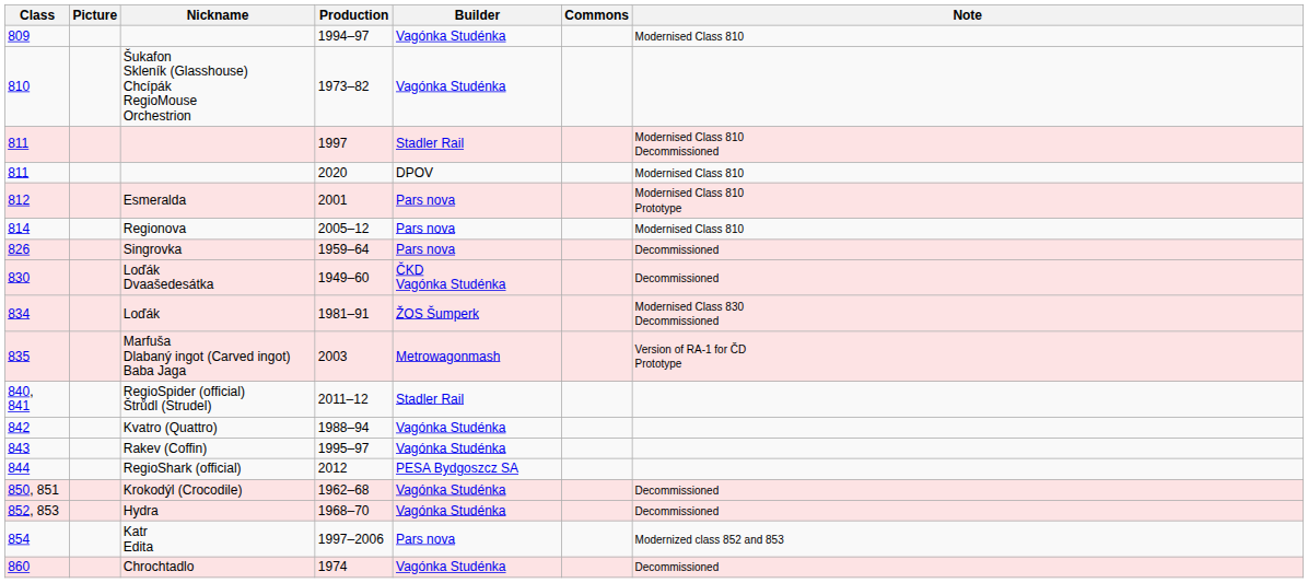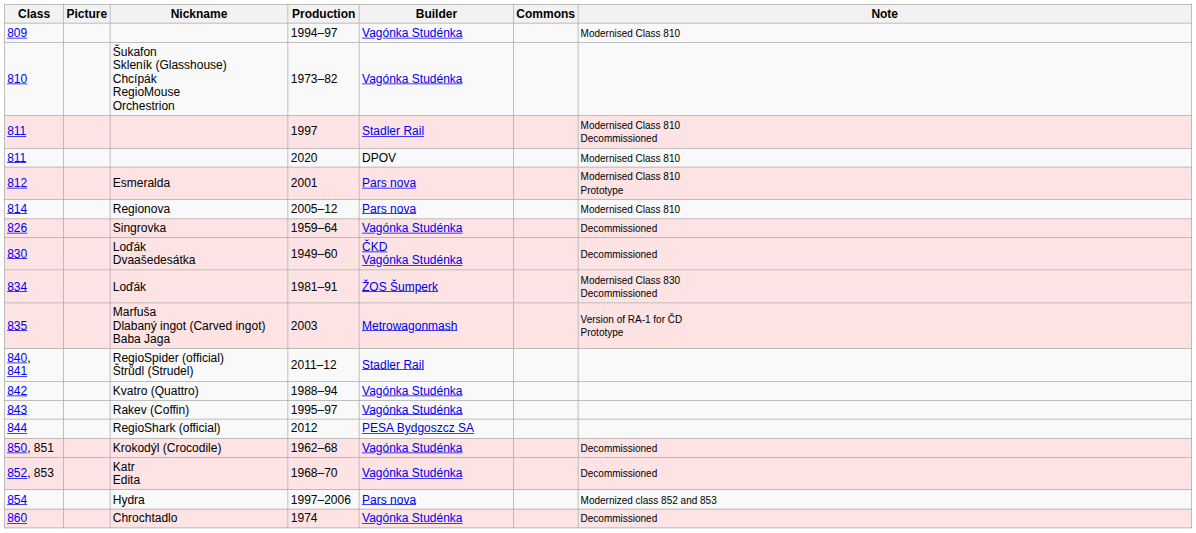 <table class="wikitable" border="1" width="100%">
 <tr>
 <th width="5%">Class</th>
 <th width="1%">Picture</th>
 <th width="15%">Nickname</th>
 <th width="6%">Production</th>
 <th width="13%">Builder</th>
 <th width="1%">Commons</th>
 <th>Note</th>
 </tr>
 <tr>
 <td><a href='#'>809</a></td>
 <td></td>
 <td></td>
 <td>1994–97</td>
 <td><a href='#'>Vagónka Studénka</a></td>
 <td></td>
 <td><small>Modernised Class 810</small></td>
 </tr>
 <tr>
 <td><a href='#'>810</a></td>
 <td></td>
 <td>Šukafon <br>Skleník (Glasshouse)<br>Chcípák <br>RegioMouse <br>Orchestrion</td>
 <td>1973–82</td>
 <td><a href='#'>Vagónka Studénka</a></td>
 <td></td>
 <td></td>
 </tr>
 <tr style="background-color: #FDE3E4;">
 <td><a href='#'>811</a></td>
 <td></td>
 <td></td>
 <td>1997</td>
 <td><a href='#'>Stadler Rail</a></td>
 <td></td>
 <td><small>Modernised Class 810</small> <br> <small><span>Decommissioned</span></small></td>
 </tr>
 <tr>
 <td><a href='#'>811</a></td>
 <td></td>
 <td></td>
 <td>2020</td>
 <td>DPOV</td>
 <td></td>
 <td><small>Modernised Class 810</small></td>
 </tr>
 <tr style="background-color: #FDE3E4;">
 <td><a href='#'>812</a></td>
 <td></td>
 <td>Esmeralda</td>
 <td>2001</td>
 <td><a href='#'>Pars nova</a></td>
 <td></td>
 <td><small>Modernised Class 810 <br> Prototype</small></td>
 </tr>
 <tr>
 <td><a href='#'>814</a></td>
 <td></td>
 <td>Regionova</td>
 <td>2005–12</td>
 <td><a href='#'>Pars nova</a></td>
 <td></td>
 <td><small>Modernised Class 810</small></td>
 </tr>
 <tr style="background-color: #FDE3E4;">
 <td><a href='#'>826</a></td>
 <td></td>
 <td>Singrovka</td>
 <td>1959–64</td>
-<td><a href='#'>Pars nova</a></td>
+<td><a href='#'>Vagónka Studénka</a></td>
 <td></td>
 <td><small><span>Decommissioned</span></small></td>
 </tr>
 <tr style="background-color: #FDE3E4;">
 <td><a href='#'>830</a></td>
 <td></td>
 <td>Loďák<br>Dvaašedesátka</td>
 <td>1949–60</td>
 <td><a href='#'>ČKD</a><br><a href='#'>Vagónka Studénka</a></td>
 <td></td>
 <td><small><span>Decommissioned</span></small></td>
 </tr>
 <tr style="background-color: #FDE3E4;">
 <td><a href='#'>834</a></td>
 <td></td>
 <td>Loďák</td>
 <td>1981–91</td>
 <td><a href='#'>ŽOS Šumperk</a></td>
 <td></td>
 <td><small>Modernised Class 830<br><span>Decommissioned</span></small></td>
 </tr>
 <tr style="background-color: #FDE3E4;">
 <td><a href='#'>835</a></td>
 <td></td>
 <td>Marfuša<br>Dlabaný ingot (Carved ingot)<br>Baba Jaga</td>
 <td>2003</td>
 <td><a href='#'>Metrowagonmash</a></td>
 <td></td>
 <td><small>Version of RA-1 for ČD<br> Prototype</small></td>
 </tr>
 <tr>
 <td><a href='#'>840</a>,<br><a href='#'>841</a></td>
 <td></td>
 <td>RegioSpider (official)<br>Štrůdl (Strudel)</td>
 <td>2011–12</td>
 <td><a href='#'>Stadler Rail</a></td>
 <td></td>
 <td></td>
 </tr>
 <tr>
 <td><a href='#'>842</a></td>
 <td></td>
 <td>Kvatro (Quattro)</td>
 <td>1988–94</td>
 <td><a href='#'>Vagónka Studénka</a></td>
 <td></td>
 <td></td>
 </tr>
 <tr>
 <td><a href='#'>843</a></td>
 <td></td>
 <td>Rakev (Coffin)</td>
 <td>1995–97</td>
 <td><a href='#'>Vagónka Studénka</a></td>
 <td></td>
 <td></td>
 </tr>
 <tr>
 <td><a href='#'>844</a></td>
 <td></td>
 <td>RegioShark (official)</td>
 <td>2012</td>
 <td><a href='#'>PESA Bydgoszcz SA</a></td>
 <td></td>
 <td></td>
 </tr>
 <tr style="background-color: #FDE3E4;">
 <td><a href='#'>850</a>, 851</td>
 <td></td>
 <td>Krokodýl (Crocodile)</td>
 <td>1962–68</td>
 <td><a href='#'>Vagónka Studénka</a></td>
 <td></td>
 <td><small><span>Decommissioned</span></small></td>
 </tr>
 <tr style="background-color: #FDE3E4;">
 <td><a href='#'>852</a>, 853</td>
 <td></td>
-<td>Hydra</td>
+<td>Katr<br>Edita</td>
 <td>1968–70</td>
 <td><a href='#'>Vagónka Studénka</a></td>
 <td></td>
 <td><small><span>Decommissioned</span></small></td>
 </tr>
 <tr>
 <td><a href='#'>854</a></td>
 <td></td>
-<td>Katr<br>Edita</td>
+<td>Hydra</td>
 <td>1997–2006</td>
 <td><a href='#'>Pars nova</a></td>
 <td></td>
 <td><small>Modernized class 852 and 853</small></td>
 </tr>
 <tr style="background-color: #FDE3E4;">
 <td><a href='#'>860</a></td>
 <td></td>
 <td>Chrochtadlo</td>
 <td>1974</td>
 <td><a href='#'>Vagónka Studénka</a></td>
 <td></td>
 <td><small><span>Decommissioned</span></small></td>
 </tr>
 </table>
